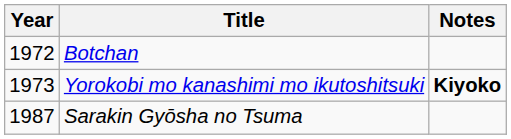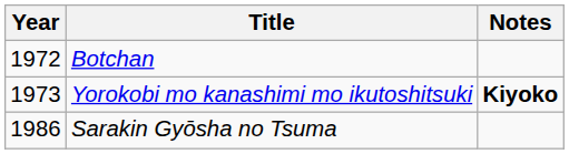 <table class="wikitable">
 <tr>
 <th>Year</th>
 <th>Title</th>
 <th>Notes</th>
 </tr>
 <tr>
 <td>1972</td>
 <td><em><a href='#'>Botchan</a></em></td>
 <td></td>
 </tr>
 <tr>
 <td>1973</td>
 <td><em><a href='#'>Yorokobi mo kanashimi mo ikutoshitsuki</a></em></td>
 <td><strong>Kiyoko</strong></td>
 </tr>
 <tr>
-<td>1987</td>
+<td>1986</td>
 <td><em>Sarakin Gyōsha no Tsuma</em></td>
 <td></td>
 </tr>
 </table>
